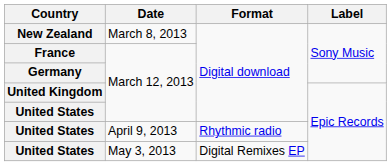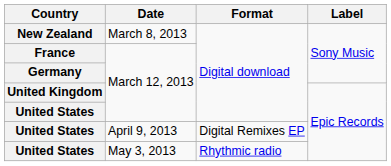 <table class="wikitable plainrowheaders">
 <tr>
 <th scope="col">Country</th>
 <th scope="col">Date</th>
 <th scope="col">Format</th>
 <th scope="col">Label</th>
 </tr>
 <tr>
 <th scope="row">New Zealand</th>
 <td rowspan>March 8, 2013</td>
 <td rowspan="5"><a href='#'>Digital download</a></td>
 <td rowspan="3"><a href='#'>Sony Music</a></td>
 </tr>
 <tr>
 <th scope="row">France</th>
 <td rowspan="4">March 12, 2013</td>
 </tr>
 <tr>
 <th scope="row">Germany</th>
 </tr>
 <tr>
 <th scope="row">United Kingdom</th>
 <td rowspan="6"><a href='#'>Epic Records</a></td>
 </tr>
 <tr>
 <th scope="row">United States</th>
 </tr>
 <tr>
 <th scope="row">United States</th>
 <td>April 9, 2013</td>
-<td><a href='#'>Rhythmic radio</a></td>
+<td>Digital Remixes <a href='#'>EP</a></td>
 </tr>
 <tr>
 <th scope="row">United States</th>
 <td>May 3, 2013</td>
-<td>Digital Remixes <a href='#'>EP</a></td>
+<td><a href='#'>Rhythmic radio</a></td>
 </tr>
 </table>
